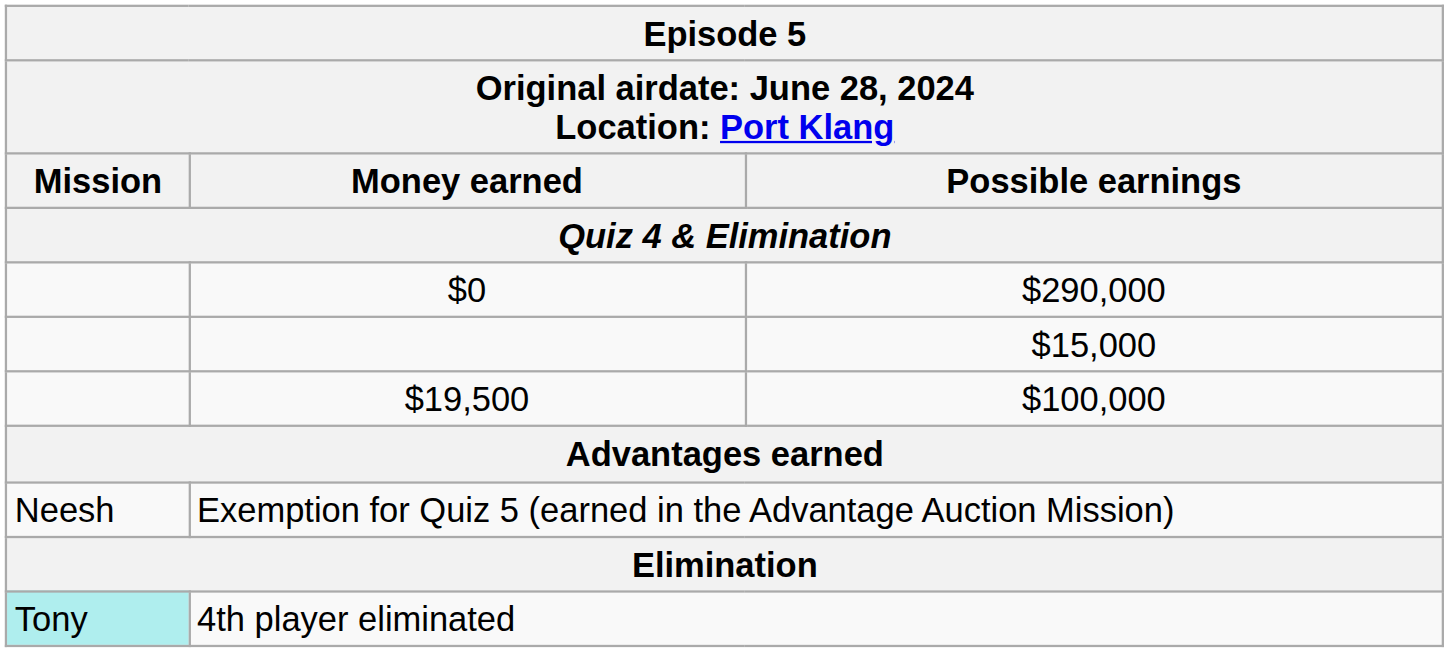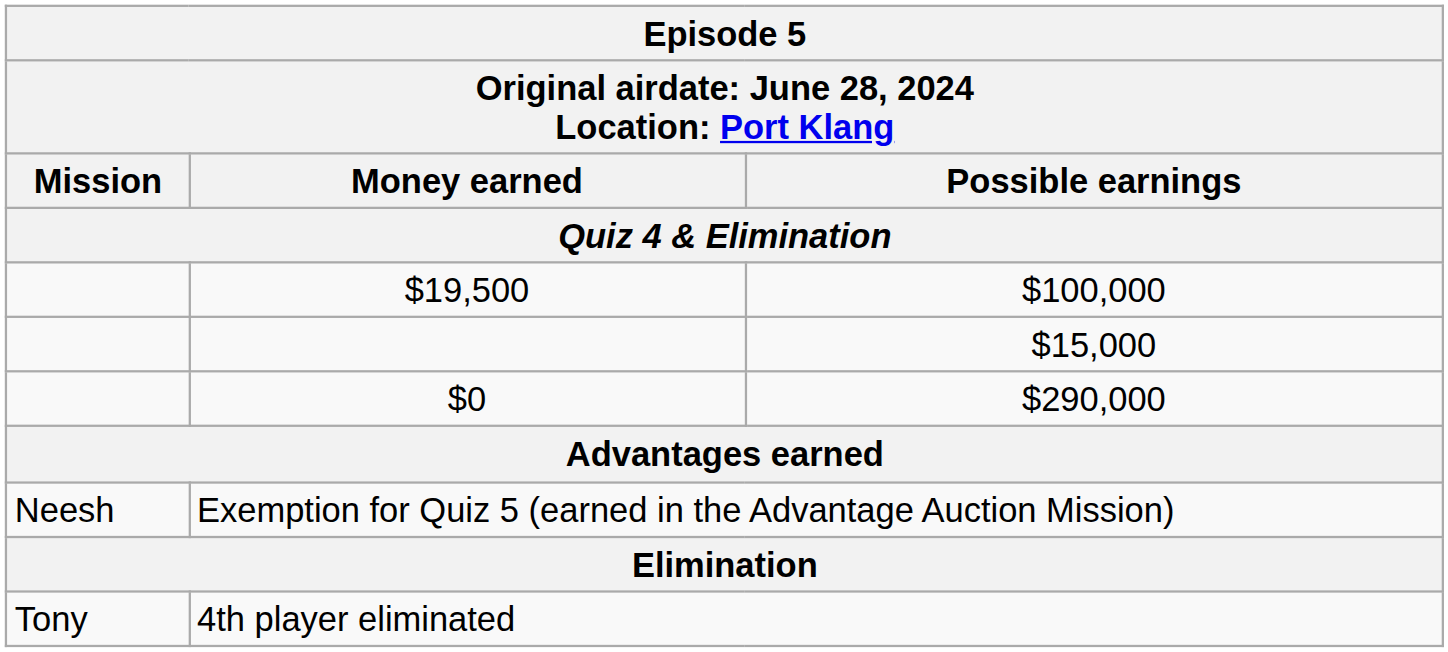 <table class="wikitable" style="font-size: 95%; margin: 10px" align="right" width="40%">
 <tr>
 <th colspan=3>Episode 5</th>
 </tr>
 <tr>
 <th colspan=3>Original airdate: June 28, 2024<br>Location: <a href='#'>Port Klang</a></th>
 </tr>
 <tr>
 <th>Mission</th>
 <th>Money earned</th>
 <th>Possible earnings</th>
 </tr>
 <tr>
 <th colspan=3><em>Quiz 4 & Elimination</em></th>
 </tr>
 <tr>
-<td><strong></strong></td>
-<td align="center">$0</td>
-<td align="center">$290,000</td>
+<td></td>
+<td align="center">$19,500</td>
+<td align="center">$100,000</td>
 </tr>
 <tr>
 <td></td>
 <td align="center"></td>
 <td align="center">$15,000</td>
 </tr>
 <tr>
-<td></td>
-<td align="center">$19,500</td>
-<td align="center">$100,000</td>
+<td><strong></strong></td>
+<td align="center">$0</td>
+<td align="center">$290,000</td>
 </tr>
 <tr>
 <th colspan=3>Advantages earned</th>
 </tr>
 <tr>
 <td>Neesh</td>
 <td colspan=2>Exemption for Quiz 5 (earned in the Advantage Auction Mission)</td>
 </tr>
 <tr>
 <th colspan=3>Elimination</th>
 </tr>
 <tr>
-<td style="background: paleturquoise;">Tony</td>
+<td>Tony</td>
 <td colspan=2>4th player eliminated</td>
 </tr>
 </table>
